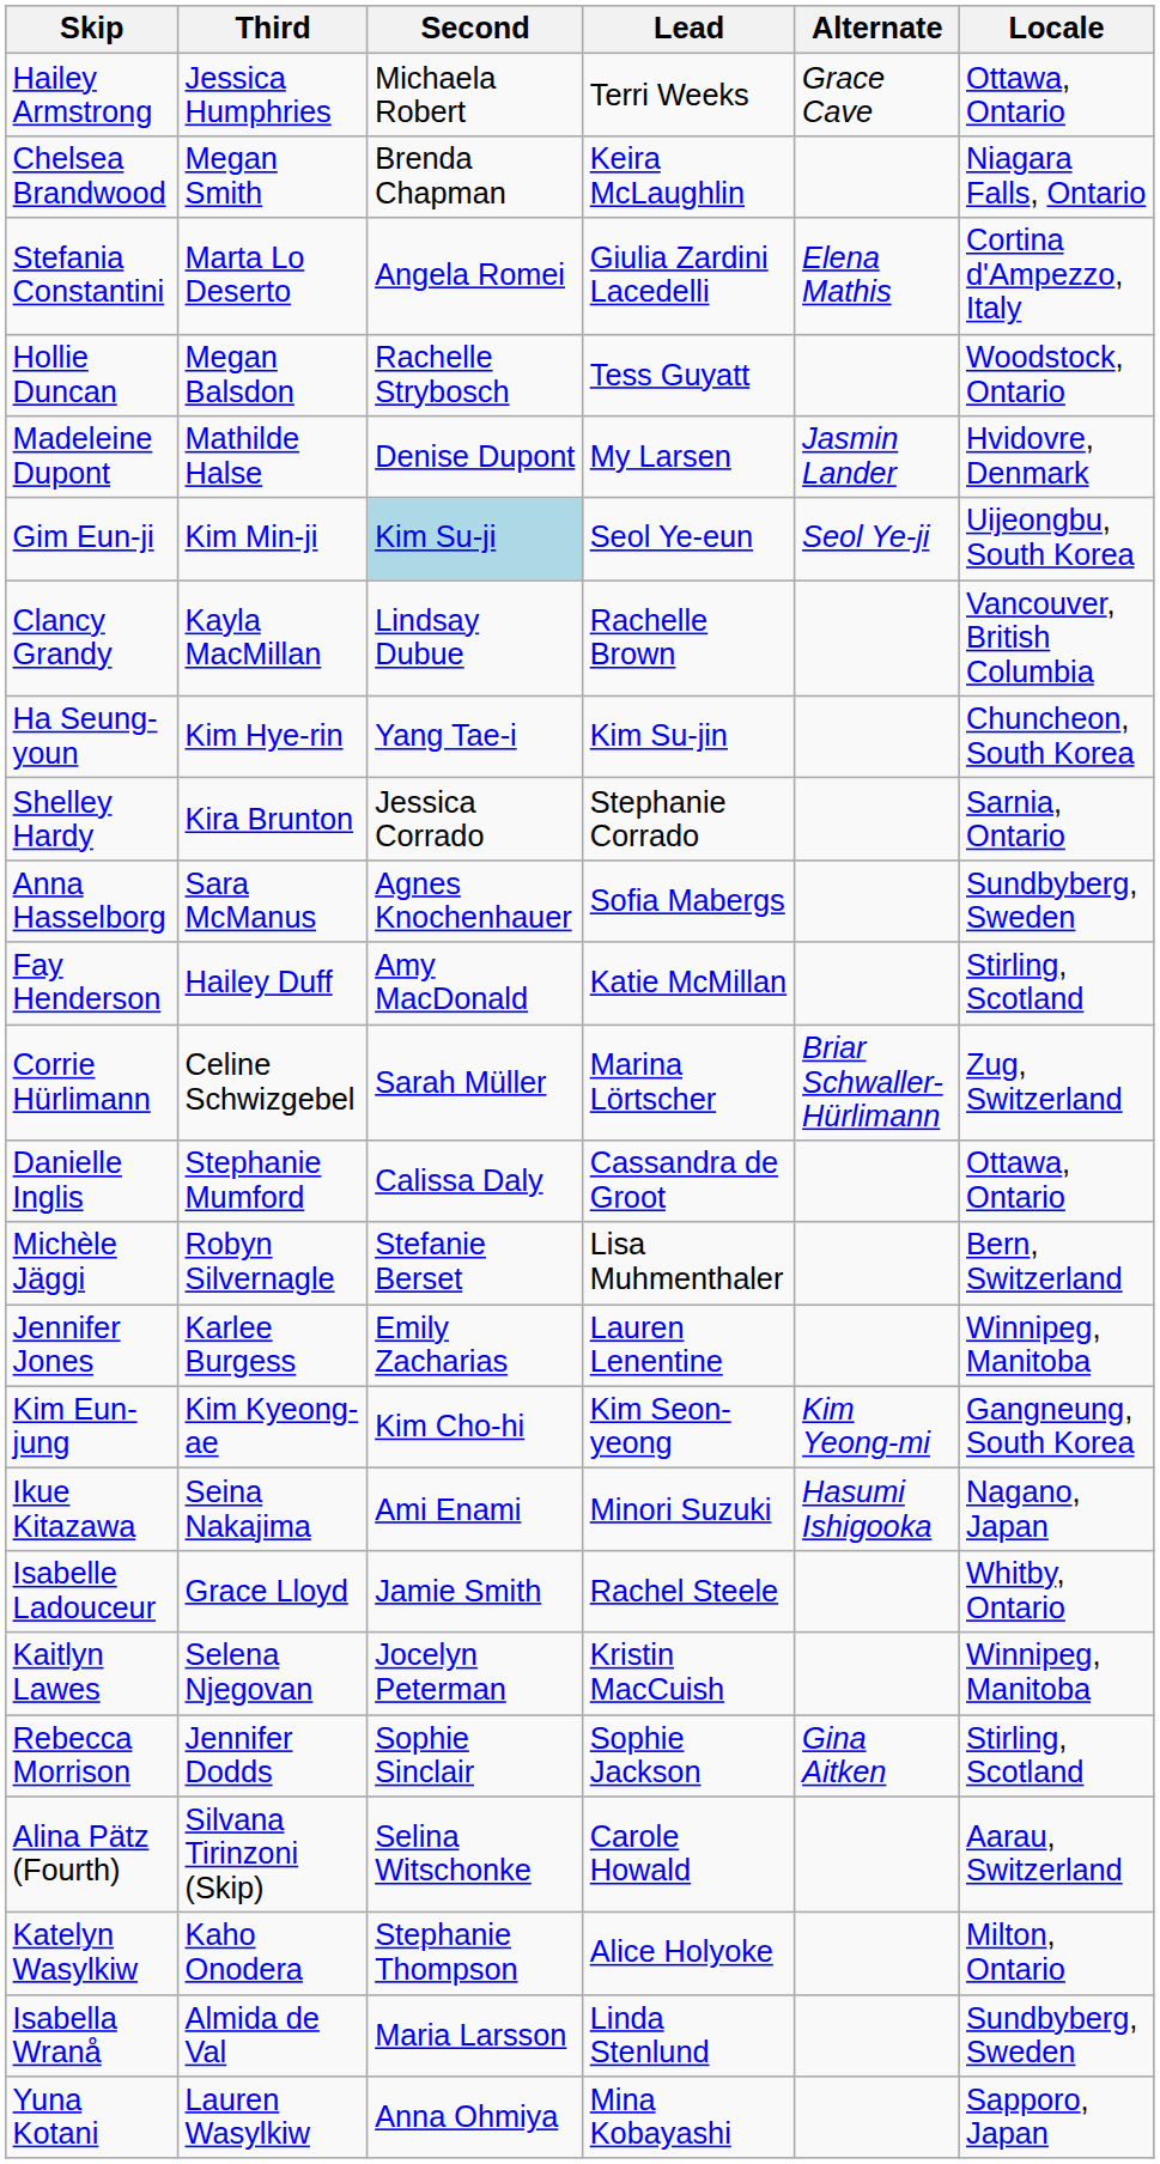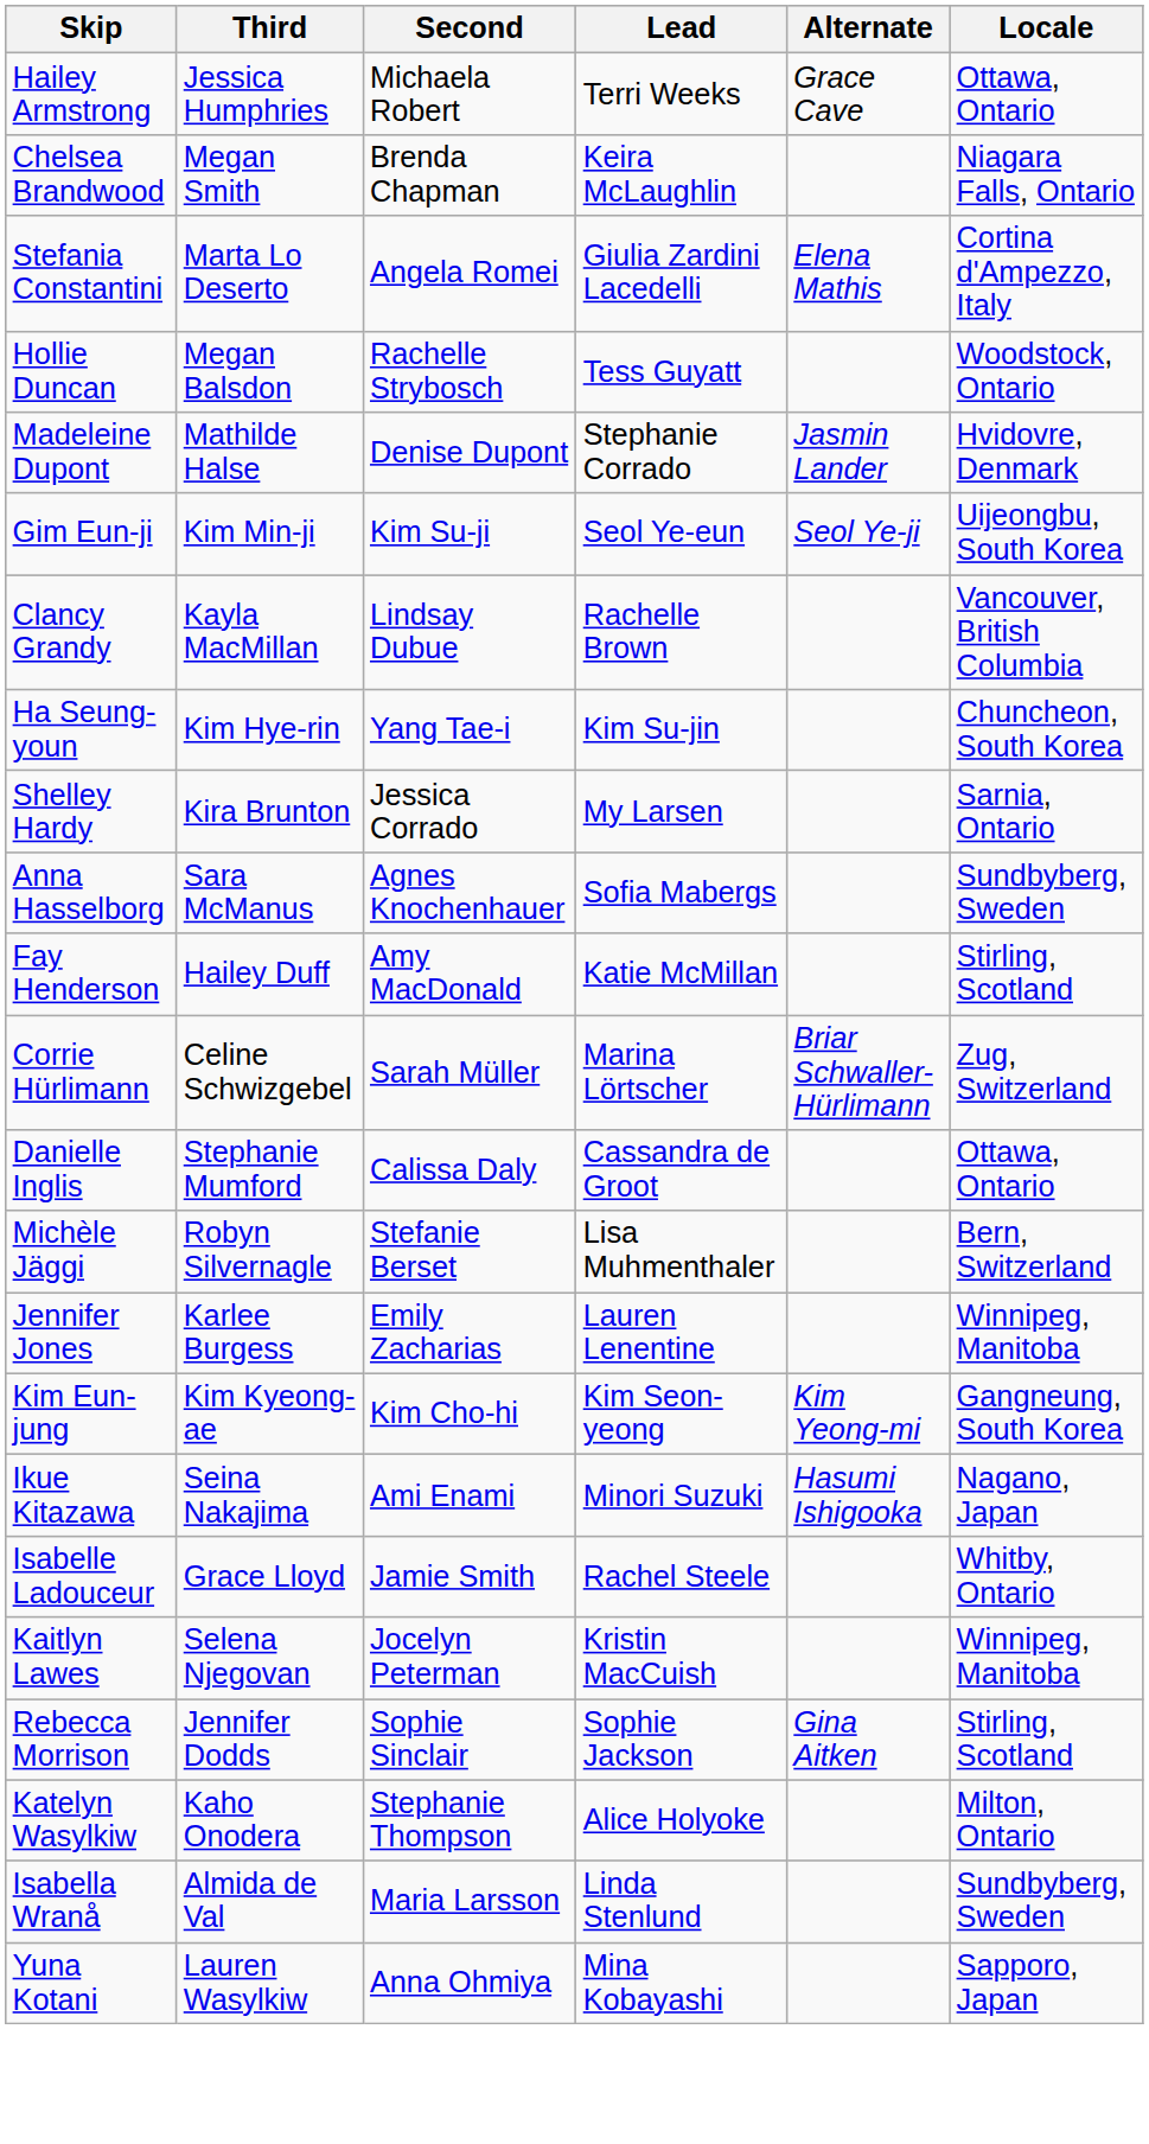 <table class=wikitable>
 <tr>
 <th scope="col">Skip</th>
 <th scope="col">Third</th>
 <th scope="col">Second</th>
 <th scope="col">Lead</th>
 <th scope="col">Alternate</th>
 <th scope="col">Locale</th>
 </tr>
 <tr>
 <td><a href='#'>Hailey Armstrong</a></td>
 <td><a href='#'>Jessica Humphries</a></td>
 <td>Michaela Robert</td>
 <td>Terri Weeks</td>
 <td><em>Grace Cave</em></td>
 <td> <a href='#'>Ottawa</a>, <a href='#'>Ontario</a></td>
 </tr>
 <tr>
 <td><a href='#'>Chelsea Brandwood</a></td>
 <td><a href='#'>Megan Smith</a></td>
 <td>Brenda Chapman</td>
 <td><a href='#'>Keira McLaughlin</a></td>
 <td></td>
 <td> <a href='#'>Niagara Falls</a>, <a href='#'>Ontario</a></td>
 </tr>
 <tr>
 <td><a href='#'>Stefania Constantini</a></td>
 <td><a href='#'>Marta Lo Deserto</a></td>
 <td><a href='#'>Angela Romei</a></td>
 <td><a href='#'>Giulia Zardini Lacedelli</a></td>
 <td><em><a href='#'>Elena Mathis</a></em></td>
 <td> <a href='#'>Cortina d'Ampezzo</a>, <a href='#'>Italy</a></td>
 </tr>
 <tr>
 <td><a href='#'>Hollie Duncan</a></td>
 <td><a href='#'>Megan Balsdon</a></td>
 <td><a href='#'>Rachelle Strybosch</a></td>
 <td><a href='#'>Tess Guyatt</a></td>
 <td></td>
 <td> <a href='#'>Woodstock</a>, <a href='#'>Ontario</a></td>
 </tr>
 <tr>
 <td><a href='#'>Madeleine Dupont</a></td>
 <td><a href='#'>Mathilde Halse</a></td>
 <td><a href='#'>Denise Dupont</a></td>
-<td><a href='#'>My Larsen</a></td>
+<td>Stephanie Corrado</td>
 <td><em><a href='#'>Jasmin Lander</a></em></td>
 <td> <a href='#'>Hvidovre</a>, <a href='#'>Denmark</a></td>
 </tr>
 <tr>
 <td><a href='#'>Gim Eun-ji</a></td>
 <td><a href='#'>Kim Min-ji</a></td>
-<td style="background: lightblue;"><a href='#'>Kim Su-ji</a></td>
+<td><a href='#'>Kim Su-ji</a></td>
 <td><a href='#'>Seol Ye-eun</a></td>
 <td><em><a href='#'>Seol Ye-ji</a></em></td>
 <td> <a href='#'>Uijeongbu</a>, <a href='#'>South Korea</a></td>
 </tr>
 <tr>
 <td><a href='#'>Clancy Grandy</a></td>
 <td><a href='#'>Kayla MacMillan</a></td>
 <td><a href='#'>Lindsay Dubue</a></td>
 <td><a href='#'>Rachelle Brown</a></td>
 <td></td>
 <td> <a href='#'>Vancouver</a>, <a href='#'>British Columbia</a></td>
 </tr>
 <tr>
 <td><a href='#'>Ha Seung-youn</a></td>
 <td><a href='#'>Kim Hye-rin</a></td>
 <td><a href='#'>Yang Tae-i</a></td>
 <td><a href='#'>Kim Su-jin</a></td>
 <td></td>
 <td> <a href='#'>Chuncheon</a>, <a href='#'>South Korea</a></td>
 </tr>
 <tr>
 <td><a href='#'>Shelley Hardy</a></td>
 <td><a href='#'>Kira Brunton</a></td>
 <td>Jessica Corrado</td>
-<td>Stephanie Corrado</td>
+<td><a href='#'>My Larsen</a></td>
 <td></td>
 <td> <a href='#'>Sarnia</a>, <a href='#'>Ontario</a></td>
 </tr>
 <tr>
 <td><a href='#'>Anna Hasselborg</a></td>
 <td><a href='#'>Sara McManus</a></td>
 <td><a href='#'>Agnes Knochenhauer</a></td>
 <td><a href='#'>Sofia Mabergs</a></td>
 <td></td>
 <td> <a href='#'>Sundbyberg</a>, <a href='#'>Sweden</a></td>
 </tr>
 <tr>
 <td><a href='#'>Fay Henderson</a></td>
 <td><a href='#'>Hailey Duff</a></td>
 <td><a href='#'>Amy MacDonald</a></td>
 <td><a href='#'>Katie McMillan</a></td>
 <td></td>
 <td> <a href='#'>Stirling</a>, <a href='#'>Scotland</a></td>
 </tr>
 <tr>
 <td><a href='#'>Corrie Hürlimann</a></td>
 <td>Celine Schwizgebel</td>
 <td><a href='#'>Sarah Müller</a></td>
 <td><a href='#'>Marina Lörtscher</a></td>
 <td><em><a href='#'>Briar Schwaller-Hürlimann</a></em></td>
 <td> <a href='#'>Zug</a>, <a href='#'>Switzerland</a></td>
 </tr>
 <tr>
 <td><a href='#'>Danielle Inglis</a></td>
 <td><a href='#'>Stephanie Mumford</a></td>
 <td><a href='#'>Calissa Daly</a></td>
 <td><a href='#'>Cassandra de Groot</a></td>
 <td></td>
 <td> <a href='#'>Ottawa</a>, <a href='#'>Ontario</a></td>
 </tr>
 <tr>
 <td><a href='#'>Michèle Jäggi</a></td>
 <td><a href='#'>Robyn Silvernagle</a></td>
 <td><a href='#'>Stefanie Berset</a></td>
 <td>Lisa Muhmenthaler</td>
 <td></td>
 <td> <a href='#'>Bern</a>, <a href='#'>Switzerland</a></td>
 </tr>
 <tr>
 <td><a href='#'>Jennifer Jones</a></td>
 <td><a href='#'>Karlee Burgess</a></td>
 <td><a href='#'>Emily Zacharias</a></td>
 <td><a href='#'>Lauren Lenentine</a></td>
 <td></td>
 <td> <a href='#'>Winnipeg</a>, <a href='#'>Manitoba</a></td>
 </tr>
 <tr>
 <td><a href='#'>Kim Eun-jung</a></td>
 <td><a href='#'>Kim Kyeong-ae</a></td>
 <td><a href='#'>Kim Cho-hi</a></td>
 <td><a href='#'>Kim Seon-yeong</a></td>
 <td><em><a href='#'>Kim Yeong-mi</a></em></td>
 <td> <a href='#'>Gangneung</a>, <a href='#'>South Korea</a></td>
 </tr>
 <tr>
 <td><a href='#'>Ikue Kitazawa</a></td>
 <td><a href='#'>Seina Nakajima</a></td>
 <td><a href='#'>Ami Enami</a></td>
 <td><a href='#'>Minori Suzuki</a></td>
 <td><em><a href='#'>Hasumi Ishigooka</a></em></td>
 <td> <a href='#'>Nagano</a>, <a href='#'>Japan</a></td>
 </tr>
 <tr>
 <td><a href='#'>Isabelle Ladouceur</a></td>
 <td><a href='#'>Grace Lloyd</a></td>
 <td><a href='#'>Jamie Smith</a></td>
 <td><a href='#'>Rachel Steele</a></td>
 <td></td>
 <td> <a href='#'>Whitby</a>, <a href='#'>Ontario</a></td>
 </tr>
 <tr>
 <td><a href='#'>Kaitlyn Lawes</a></td>
 <td><a href='#'>Selena Njegovan</a></td>
 <td><a href='#'>Jocelyn Peterman</a></td>
 <td><a href='#'>Kristin MacCuish</a></td>
 <td></td>
 <td> <a href='#'>Winnipeg</a>, <a href='#'>Manitoba</a></td>
 </tr>
 <tr>
 <td><a href='#'>Rebecca Morrison</a></td>
 <td><a href='#'>Jennifer Dodds</a></td>
 <td><a href='#'>Sophie Sinclair</a></td>
 <td><a href='#'>Sophie Jackson</a></td>
 <td><em><a href='#'>Gina Aitken</a></em></td>
 <td> <a href='#'>Stirling</a>, <a href='#'>Scotland</a></td>
 </tr>
 <tr>
-<td><a href='#'>Alina Pätz</a> (Fourth)</td>
-<td><a href='#'>Silvana Tirinzoni</a> (Skip)</td>
-<td><a href='#'>Selina Witschonke</a></td>
-<td><a href='#'>Carole Howald</a></td>
-<td></td>
-<td> <a href='#'>Aarau</a>, <a href='#'>Switzerland</a></td>
-</tr>
-<tr>
 <td><a href='#'>Katelyn Wasylkiw</a></td>
 <td><a href='#'>Kaho Onodera</a></td>
 <td><a href='#'>Stephanie Thompson</a></td>
 <td><a href='#'>Alice Holyoke</a></td>
 <td></td>
 <td> <a href='#'>Milton</a>, <a href='#'>Ontario</a></td>
 </tr>
 <tr>
 <td><a href='#'>Isabella Wranå</a></td>
 <td><a href='#'>Almida de Val</a></td>
 <td><a href='#'>Maria Larsson</a></td>
 <td><a href='#'>Linda Stenlund</a></td>
 <td></td>
 <td> <a href='#'>Sundbyberg</a>, <a href='#'>Sweden</a></td>
 </tr>
 <tr>
 <td><a href='#'>Yuna Kotani</a></td>
 <td><a href='#'>Lauren Wasylkiw</a></td>
 <td><a href='#'>Anna Ohmiya</a></td>
 <td><a href='#'>Mina Kobayashi</a></td>
 <td></td>
 <td> <a href='#'>Sapporo</a>, <a href='#'>Japan</a></td>
 </tr>
 </table>
